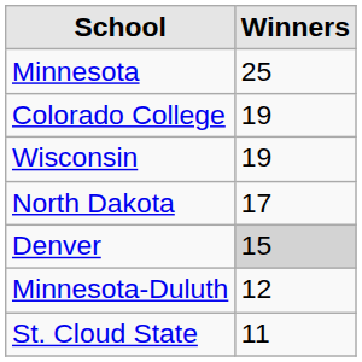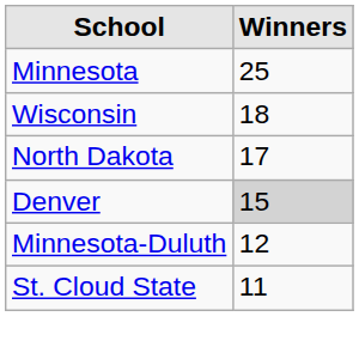 <table class="wikitable">
 <tr>
 <th style="background:#e5e5e5;">School</th>
 <th style="background:#e5e5e5;">Winners</th>
 </tr>
 <tr>
 <td><a href='#'>Minnesota</a></td>
 <td>25</td>
 </tr>
 <tr>
-<td><a href='#'>Colorado College</a></td>
-<td>19</td>
-</tr>
-<tr>
 <td><a href='#'>Wisconsin</a></td>
-<td>19</td>
+<td>18</td>
 </tr>
 <tr>
 <td><a href='#'>North Dakota</a></td>
 <td>17</td>
 </tr>
 <tr>
 <td><a href='#'>Denver</a></td>
 <td style="background: lightgrey;">15</td>
 </tr>
 <tr>
 <td><a href='#'>Minnesota-Duluth</a></td>
 <td>12</td>
 </tr>
 <tr>
 <td><a href='#'>St. Cloud State</a></td>
 <td>11</td>
 </tr>
 </table>
